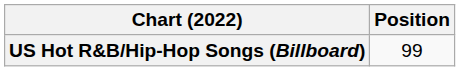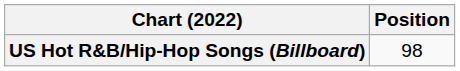 <table class="wikitable sortable plainrowheaders" style="text-align:center">
 <tr>
 <th scope="col">Chart (2022)</th>
 <th scope="col">Position</th>
 </tr>
 <tr>
 <th scope="row">US Hot R&B/Hip-Hop Songs (<em>Billboard</em>)</th>
-<td>99</td>
+<td>98</td>
 </tr>
 </table>
